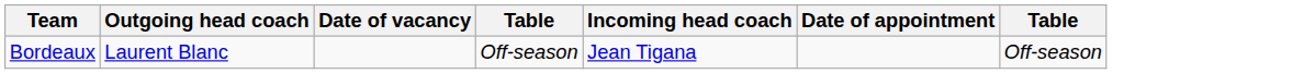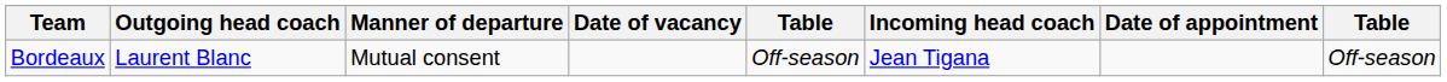 <table class="wikitable sortable">
 <tr>
 <th>Team</th>
 <th>Outgoing head coach</th>
+<th>Manner of departure</th>
 <th>Date of vacancy</th>
 <th>Table</th>
 <th>Incoming head coach</th>
 <th>Date of appointment</th>
 <th>Table</th>
 </tr>
 <tr>
 <td><a href='#'>Bordeaux</a></td>
 <td> <a href='#'>Laurent Blanc</a></td>
+<td>Mutual consent</td>
 <td></td>
 <td><em>Off-season</em></td>
 <td> <a href='#'>Jean Tigana</a></td>
 <td></td>
 <td><em>Off-season</em></td>
 </tr>
 </table>
